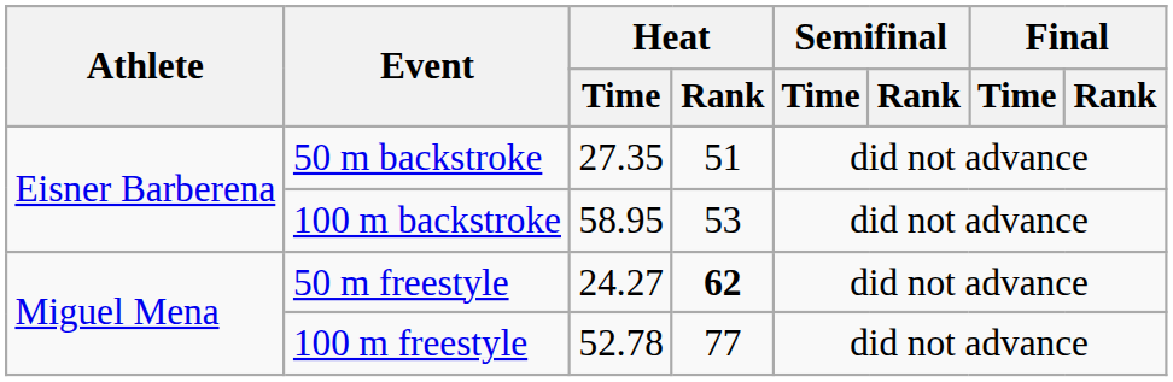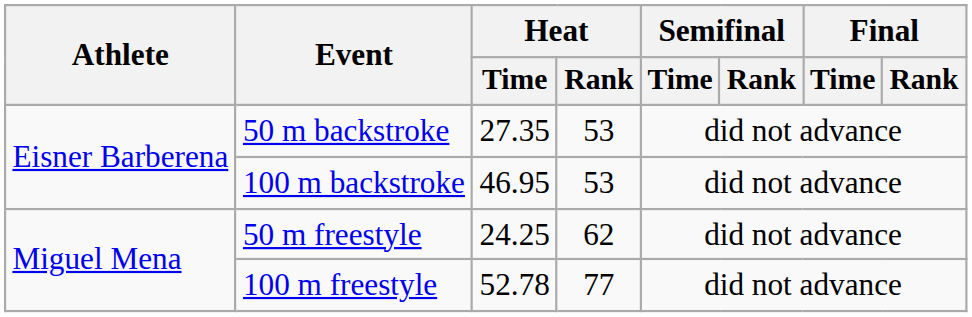 <table class=wikitable style="font-size:90%">
 <tr>
 <th rowspan="2">Athlete</th>
 <th rowspan="2">Event</th>
 <th colspan="2">Heat</th>
 <th colspan="2">Semifinal</th>
 <th colspan="2">Final</th>
 </tr>
 <tr style="font-size:95%">
 <th>Time</th>
 <th>Rank</th>
 <th>Time</th>
 <th>Rank</th>
 <th>Time</th>
 <th>Rank</th>
 </tr>
 <tr align=center>
 <td align=left rowspan=2><a href='#'>Eisner Barberena</a></td>
 <td align=left><a href='#'>50 m backstroke</a></td>
 <td>27.35</td>
-<td>51</td>
+<td>53</td>
 <td colspan=4>did not advance</td>
 </tr>
 <tr align=center>
 <td align=left><a href='#'>100 m backstroke</a></td>
-<td>58.95</td>
+<td>46.95</td>
 <td>53</td>
 <td colspan=4>did not advance</td>
 </tr>
 <tr align=center>
 <td align=left rowspan=2><a href='#'>Miguel Mena</a></td>
 <td align=left><a href='#'>50 m freestyle</a></td>
-<td>24.27</td>
-<td><strong>62</strong></td>
+<td>24.25</td>
+<td>62</td>
 <td colspan=4>did not advance</td>
 </tr>
 <tr align=center>
 <td align=left><a href='#'>100 m freestyle</a></td>
 <td>52.78</td>
 <td>77</td>
 <td colspan=4>did not advance</td>
 </tr>
 </table>
